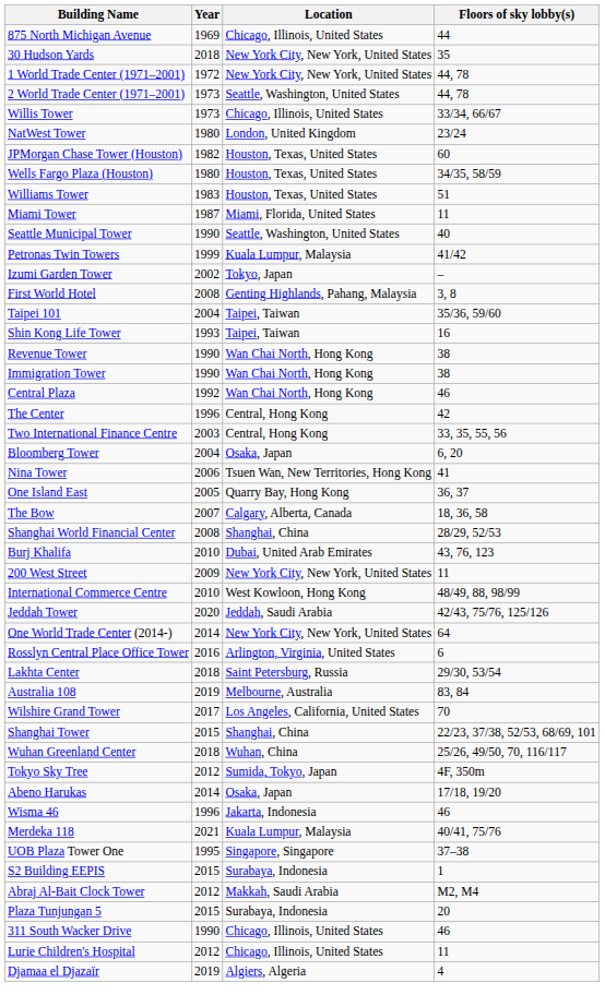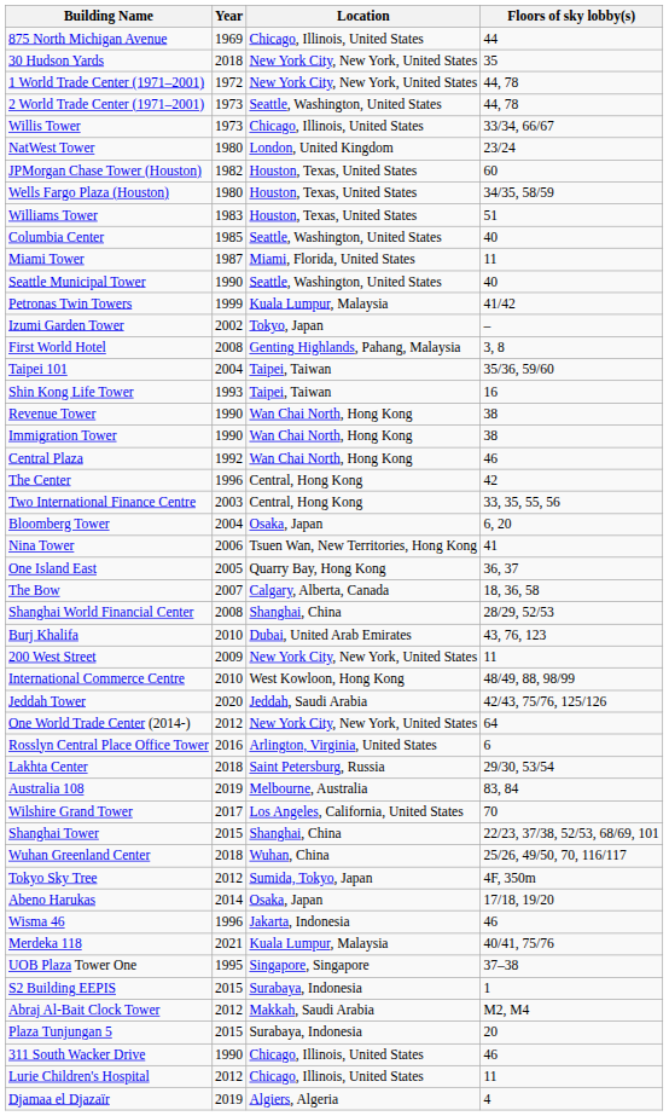 <table class="wikitable sortable">
 <tr>
 <th>Building Name</th>
 <th>Year</th>
 <th>Location</th>
 <th>Floors of sky lobby(s)</th>
 </tr>
 <tr>
 <td><a href='#'>875 North Michigan Avenue</a></td>
 <td>1969</td>
 <td><a href='#'>Chicago</a>, Illinois, United States</td>
 <td>44</td>
 </tr>
 <tr>
 <td><a href='#'>30 Hudson Yards</a></td>
 <td>2018</td>
 <td><a href='#'>New York City</a>, New York, United States</td>
 <td>35</td>
 </tr>
 <tr>
 <td><a href='#'>1 World Trade Center (1971–2001)</a></td>
 <td>1972</td>
 <td><a href='#'>New York City</a>, New York, United States</td>
 <td>44, 78</td>
 </tr>
 <tr>
 <td><a href='#'>2 World Trade Center (1971–2001)</a></td>
 <td>1973</td>
 <td><a href='#'>Seattle</a>, Washington, United States</td>
 <td>44, 78</td>
 </tr>
 <tr>
 <td><a href='#'>Willis Tower</a></td>
 <td>1973</td>
 <td><a href='#'>Chicago</a>, Illinois, United States</td>
 <td>33/34, 66/67</td>
 </tr>
 <tr>
 <td><a href='#'>NatWest Tower</a></td>
 <td>1980</td>
 <td><a href='#'>London</a>, United Kingdom</td>
 <td>23/24</td>
 </tr>
 <tr>
 <td><a href='#'>JPMorgan Chase Tower (Houston)</a></td>
 <td>1982</td>
 <td><a href='#'>Houston</a>, Texas, United States</td>
 <td>60</td>
 </tr>
 <tr>
 <td><a href='#'>Wells Fargo Plaza (Houston)</a></td>
 <td>1980</td>
 <td><a href='#'>Houston</a>, Texas, United States</td>
 <td>34/35, 58/59</td>
 </tr>
 <tr>
 <td><a href='#'>Williams Tower</a></td>
 <td>1983</td>
 <td><a href='#'>Houston</a>, Texas, United States</td>
 <td>51</td>
+</tr>
+<tr>
+<td><a href='#'>Columbia Center</a></td>
+<td>1985</td>
+<td><a href='#'>Seattle</a>, Washington, United States</td>
+<td>40</td>
 </tr>
 <tr>
 <td><a href='#'>Miami Tower</a></td>
 <td>1987</td>
 <td><a href='#'>Miami</a>, Florida, United States</td>
 <td>11</td>
 </tr>
 <tr>
 <td><a href='#'>Seattle Municipal Tower</a></td>
 <td>1990</td>
 <td><a href='#'>Seattle</a>, Washington, United States</td>
 <td>40</td>
 </tr>
 <tr>
 <td><a href='#'>Petronas Twin Towers</a></td>
 <td>1999</td>
 <td><a href='#'>Kuala Lumpur</a>, Malaysia</td>
 <td>41/42</td>
 </tr>
 <tr>
 <td><a href='#'>Izumi Garden Tower</a></td>
 <td>2002</td>
 <td><a href='#'>Tokyo</a>, Japan</td>
 <td>–</td>
 </tr>
 <tr>
 <td><a href='#'>First World Hotel</a></td>
 <td>2008</td>
 <td><a href='#'>Genting Highlands</a>, Pahang, Malaysia</td>
 <td>3, 8</td>
 </tr>
 <tr>
 <td><a href='#'>Taipei 101</a></td>
 <td>2004</td>
 <td><a href='#'>Taipei</a>, Taiwan</td>
 <td>35/36, 59/60</td>
 </tr>
 <tr>
 <td><a href='#'>Shin Kong Life Tower</a></td>
 <td>1993</td>
 <td><a href='#'>Taipei</a>, Taiwan</td>
 <td>16</td>
 </tr>
 <tr>
 <td><a href='#'>Revenue Tower</a></td>
 <td>1990</td>
 <td><a href='#'>Wan Chai North</a>, Hong Kong</td>
 <td>38</td>
 </tr>
 <tr>
 <td><a href='#'>Immigration Tower</a></td>
 <td>1990</td>
 <td><a href='#'>Wan Chai North</a>, Hong Kong</td>
 <td>38</td>
 </tr>
 <tr>
 <td><a href='#'>Central Plaza</a></td>
 <td>1992</td>
 <td><a href='#'>Wan Chai North</a>, Hong Kong</td>
 <td>46</td>
 </tr>
 <tr>
 <td><a href='#'>The Center</a></td>
 <td>1996</td>
 <td>Central, Hong Kong</td>
 <td>42</td>
 </tr>
 <tr>
 <td><a href='#'>Two International Finance Centre</a></td>
 <td>2003</td>
 <td>Central, Hong Kong</td>
 <td>33, 35, 55, 56</td>
 </tr>
 <tr>
 <td><a href='#'>Bloomberg Tower</a></td>
 <td>2004</td>
 <td><a href='#'>Osaka</a>, Japan</td>
 <td>6, 20</td>
 </tr>
 <tr>
 <td><a href='#'>Nina Tower</a></td>
 <td>2006</td>
 <td>Tsuen Wan, New Territories, Hong Kong</td>
 <td>41</td>
 </tr>
 <tr>
 <td><a href='#'>One Island East</a></td>
 <td>2005</td>
 <td>Quarry Bay, Hong Kong</td>
 <td>36, 37</td>
 </tr>
 <tr>
 <td><a href='#'>The Bow</a></td>
 <td>2007</td>
 <td><a href='#'>Calgary</a>, Alberta, Canada</td>
 <td>18, 36, 58</td>
 </tr>
 <tr>
 <td><a href='#'>Shanghai World Financial Center</a></td>
 <td>2008</td>
 <td><a href='#'>Shanghai</a>, China</td>
 <td>28/29, 52/53</td>
 </tr>
 <tr>
 <td><a href='#'>Burj Khalifa</a></td>
 <td>2010</td>
 <td><a href='#'>Dubai</a>, United Arab Emirates</td>
 <td>43, 76, 123</td>
 </tr>
 <tr>
 <td><a href='#'>200 West Street</a></td>
 <td>2009</td>
 <td><a href='#'>New York City</a>, New York, United States</td>
 <td>11</td>
 </tr>
 <tr>
 <td><a href='#'>International Commerce Centre</a></td>
 <td>2010</td>
 <td>West Kowloon, Hong Kong</td>
 <td>48/49, 88, 98/99</td>
 </tr>
 <tr>
 <td><a href='#'>Jeddah Tower</a></td>
 <td>2020</td>
 <td><a href='#'>Jeddah</a>, Saudi Arabia</td>
 <td>42/43, 75/76, 125/126</td>
 </tr>
 <tr>
 <td><a href='#'>One World Trade Center</a> (2014-)</td>
-<td>2014</td>
+<td>2012</td>
 <td><a href='#'>New York City</a>, New York, United States</td>
 <td>64</td>
 </tr>
 <tr>
 <td><a href='#'>Rosslyn Central Place Office Tower</a></td>
 <td>2016</td>
 <td><a href='#'>Arlington, Virginia</a>, United States</td>
 <td>6</td>
 </tr>
 <tr>
 <td><a href='#'>Lakhta Center</a></td>
 <td>2018</td>
 <td><a href='#'>Saint Petersburg</a>, Russia</td>
 <td>29/30, 53/54</td>
 </tr>
 <tr>
 <td><a href='#'>Australia 108</a></td>
 <td>2019</td>
 <td><a href='#'>Melbourne</a>, Australia</td>
 <td>83, 84</td>
 </tr>
 <tr>
 <td><a href='#'>Wilshire Grand Tower</a></td>
 <td>2017</td>
 <td><a href='#'>Los Angeles</a>, California, United States</td>
 <td>70</td>
 </tr>
 <tr>
 <td><a href='#'>Shanghai Tower</a></td>
 <td>2015</td>
 <td><a href='#'>Shanghai</a>, China</td>
 <td>22/23, 37/38, 52/53, 68/69, 101</td>
 </tr>
 <tr>
 <td><a href='#'>Wuhan Greenland Center</a></td>
 <td>2018</td>
 <td><a href='#'>Wuhan</a>, China</td>
 <td>25/26, 49/50, 70, 116/117</td>
 </tr>
 <tr>
 <td><a href='#'>Tokyo Sky Tree</a></td>
 <td>2012</td>
 <td><a href='#'>Sumida, Tokyo</a>, Japan</td>
 <td>4F, 350m</td>
 </tr>
 <tr>
 <td><a href='#'>Abeno Harukas</a></td>
 <td>2014</td>
 <td><a href='#'>Osaka</a>, Japan</td>
 <td>17/18, 19/20</td>
 </tr>
 <tr>
 <td><a href='#'>Wisma 46</a></td>
 <td>1996</td>
 <td><a href='#'>Jakarta</a>, Indonesia</td>
 <td>46</td>
 </tr>
 <tr>
 <td><a href='#'>Merdeka 118</a></td>
 <td>2021</td>
 <td><a href='#'>Kuala Lumpur</a>, Malaysia</td>
 <td>40/41, 75/76</td>
 </tr>
 <tr>
 <td><a href='#'>UOB Plaza</a> Tower One</td>
 <td>1995</td>
 <td><a href='#'>Singapore</a>, Singapore</td>
 <td>37–38</td>
 </tr>
 <tr>
 <td><a href='#'>S2 Building EEPIS</a></td>
 <td>2015</td>
 <td><a href='#'>Surabaya</a>, Indonesia</td>
 <td>1</td>
 </tr>
 <tr>
 <td><a href='#'>Abraj Al-Bait Clock Tower</a></td>
 <td>2012</td>
 <td><a href='#'>Makkah</a>, Saudi Arabia</td>
 <td>M2, M4</td>
 </tr>
 <tr>
 <td><a href='#'>Plaza Tunjungan 5</a></td>
 <td>2015</td>
 <td>Surabaya, Indonesia</td>
 <td>20</td>
 </tr>
 <tr>
 <td><a href='#'>311 South Wacker Drive</a></td>
 <td>1990</td>
 <td><a href='#'>Chicago</a>, Illinois, United States</td>
 <td>46</td>
 </tr>
 <tr>
 <td><a href='#'>Lurie Children's Hospital</a></td>
 <td>2012</td>
 <td><a href='#'>Chicago</a>, Illinois, United States</td>
 <td>11</td>
 </tr>
 <tr>
 <td><a href='#'>Djamaa el Djazaïr</a></td>
 <td>2019</td>
 <td><a href='#'>Algiers</a>, Algeria</td>
 <td>4</td>
 </tr>
 </table>
